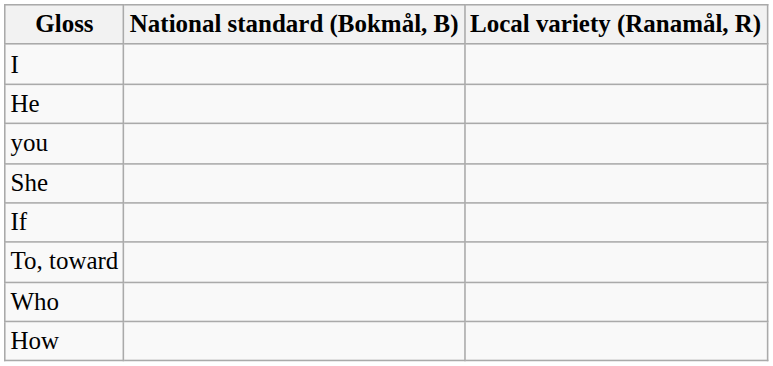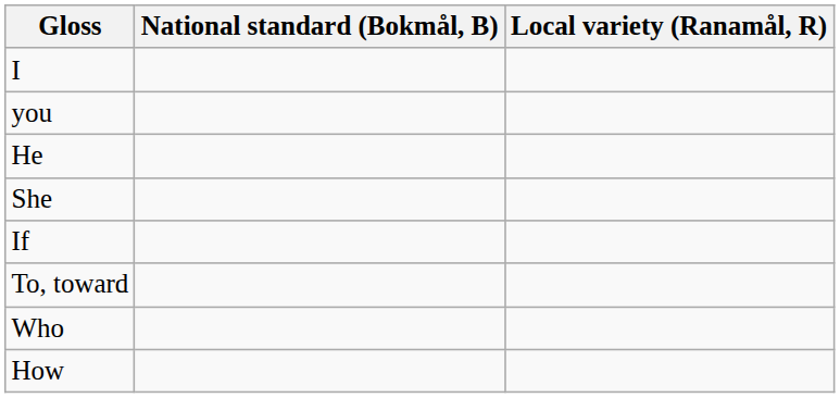 <table class="wikitable" border="1">
 <tr>
 <th>Gloss</th>
 <th>National standard (Bokmål, B)</th>
 <th>Local variety (Ranamål, R)</th>
 </tr>
 <tr>
 <td>I</td>
 <td></td>
 <td></td>
 </tr>
 <tr>
-<td>He</td>
+<td>you</td>
 <td></td>
 <td></td>
 </tr>
 <tr>
-<td>you</td>
+<td>He</td>
 <td></td>
 <td></td>
 </tr>
 <tr>
 <td>She</td>
 <td></td>
 <td></td>
 </tr>
 <tr>
 <td>If</td>
 <td></td>
 <td></td>
 </tr>
 <tr>
 <td>To, toward</td>
 <td></td>
 <td></td>
 </tr>
 <tr>
 <td>Who</td>
 <td></td>
 <td></td>
 </tr>
 <tr>
 <td>How</td>
 <td></td>
 <td></td>
 </tr>
 </table>
